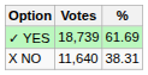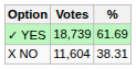 <table class="wikitable">
 <tr>
 <th>Option</th>
 <th>Votes</th>
 <th>%</th>
 </tr>
 <tr>
 <td style=background:#bbf8be>✓ YES</td>
 <td style=background:#bbf8be>18,739</td>
 <td style=background:#bbf8be>61.69</td>
 </tr>
 <tr>
 <td>X NO</td>
-<td>11,640</td>
+<td>11,604</td>
 <td>38.31</td>
 </tr>
 </table>
